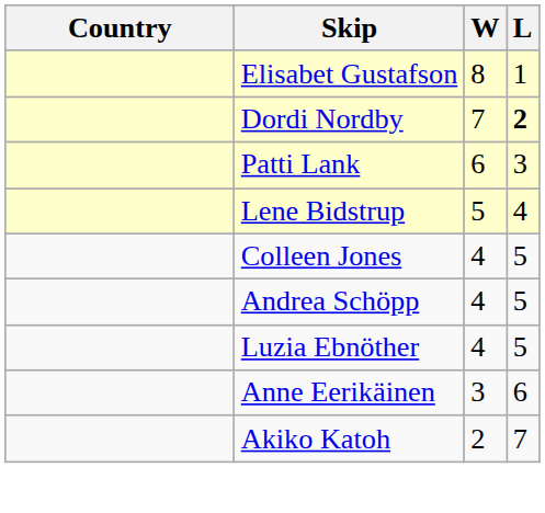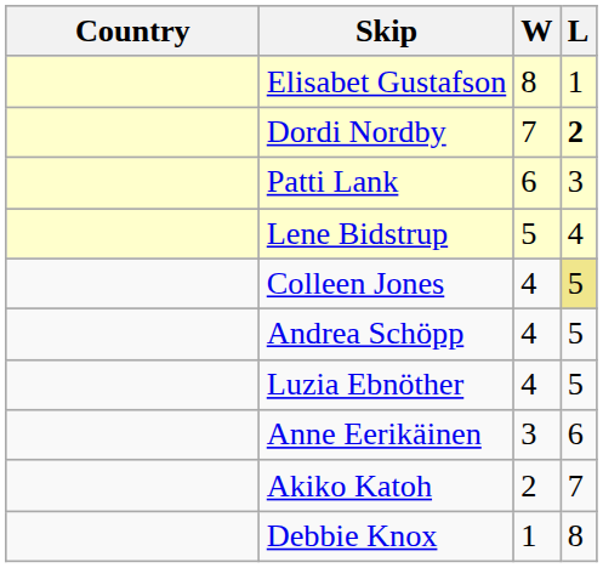 <table class="wikitable">
 <tr>
 <th bgcolor="#efefef" width="120">Country</th>
 <th bgcolor="#efefef">Skip</th>
 <th bgcolor="#efefef">W</th>
 <th bgcolor="#efefef">L</th>
 </tr>
 <tr bgcolor="#ffffcc">
 <td></td>
 <td><a href='#'>Elisabet Gustafson</a></td>
 <td>8</td>
 <td>1</td>
 </tr>
 <tr bgcolor="#ffffcc">
 <td></td>
 <td><a href='#'>Dordi Nordby</a></td>
 <td>7</td>
 <td><strong>2</strong></td>
 </tr>
 <tr bgcolor="#ffffcc">
 <td></td>
 <td><a href='#'>Patti Lank</a></td>
 <td>6</td>
 <td>3</td>
 </tr>
 <tr bgcolor="#ffffcc">
 <td></td>
 <td><a href='#'>Lene Bidstrup</a></td>
 <td>5</td>
 <td>4</td>
 </tr>
 <tr>
 <td></td>
 <td><a href='#'>Colleen Jones</a></td>
 <td>4</td>
-<td>5</td>
+<td style="background: khaki;">5</td>
 </tr>
 <tr>
 <td></td>
 <td><a href='#'>Andrea Schöpp</a></td>
 <td>4</td>
 <td>5</td>
 </tr>
 <tr>
 <td></td>
 <td><a href='#'>Luzia Ebnöther</a></td>
 <td>4</td>
 <td>5</td>
 </tr>
 <tr>
 <td></td>
 <td><a href='#'>Anne Eerikäinen</a></td>
 <td>3</td>
 <td>6</td>
 </tr>
 <tr>
 <td></td>
 <td><a href='#'>Akiko Katoh</a></td>
 <td>2</td>
 <td>7</td>
 </tr>
+<tr>
+<td></td>
+<td><a href='#'>Debbie Knox</a></td>
+<td>1</td>
+<td>8</td>
+</tr>
 </table>
